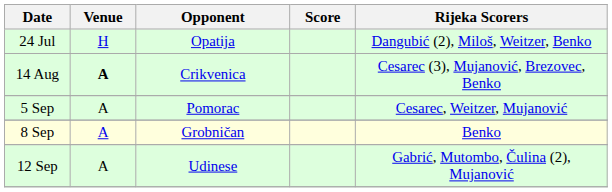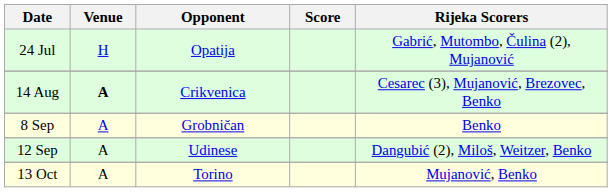 <table class="wikitable" style="text-align: center; font-size:95%;">
 <tr>
 <th width="60">Date</th>
 <th width="60">Venue</th>
 <th width="150">Opponent</th>
 <th width="60">Score</th>
 <th width="250">Rijeka Scorers</th>
 </tr>
 <tr bgcolor="#ddffdd">
 <td>24 Jul</td>
 <td><a href='#'>H</a></td>
 <td> <a href='#'>Opatija</a></td>
 <td></td>
-<td><a href='#'>Dangubić</a> (2), <a href='#'>Miloš</a>, <a href='#'>Weitzer</a>, <a href='#'>Benko</a></td>
+<td><a href='#'>Gabrić</a>, <a href='#'>Mutombo</a>, <a href='#'>Čulina</a> (2), <a href='#'>Mujanović</a></td>
 </tr>
 <tr>
 </tr>
 <tr bgcolor="#ddffdd">
 <td>14 Aug</td>
 <td><strong>A</strong></td>
 <td> <a href='#'>Crikvenica</a></td>
 <td></td>
 <td><a href='#'>Cesarec</a> (3), <a href='#'>Mujanović</a>, <a href='#'>Brezovec</a>, <a href='#'>Benko</a></td>
 </tr>
 <tr>
-</tr>
-<tr bgcolor="#ddffdd">
-<td>5 Sep</td>
-<td>A</td>
-<td> <a href='#'>Pomorac</a></td>
-<td></td>
-<td><a href='#'>Cesarec</a>, <a href='#'>Weitzer</a>, <a href='#'>Mujanović</a></td>
 </tr>
 <tr>
 </tr>
 <tr bgcolor="#ffffdd">
 <td>8 Sep</td>
 <td><a href='#'>A</a></td>
 <td> <a href='#'>Grobničan</a></td>
 <td></td>
 <td><a href='#'>Benko</a></td>
 </tr>
 <tr>
 </tr>
 <tr bgcolor="#ddffdd">
 <td>12 Sep</td>
 <td>A</td>
 <td> <a href='#'>Udinese</a></td>
 <td></td>
-<td><a href='#'>Gabrić</a>, <a href='#'>Mutombo</a>, <a href='#'>Čulina</a> (2), <a href='#'>Mujanović</a></td>
+<td><a href='#'>Dangubić</a> (2), <a href='#'>Miloš</a>, <a href='#'>Weitzer</a>, <a href='#'>Benko</a></td>
 </tr>
 <tr>
 </tr>
+<tr bgcolor="#ffffdd">
+<td>13 Oct</td>
+<td>A</td>
+<td> <a href='#'>Torino</a></td>
+<td></td>
+<td><a href='#'>Mujanović</a>, <a href='#'>Benko</a></td>
+</tr>
 </table>
